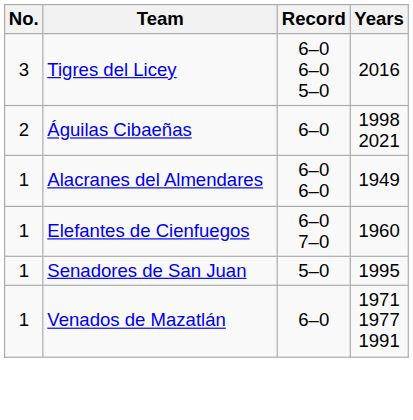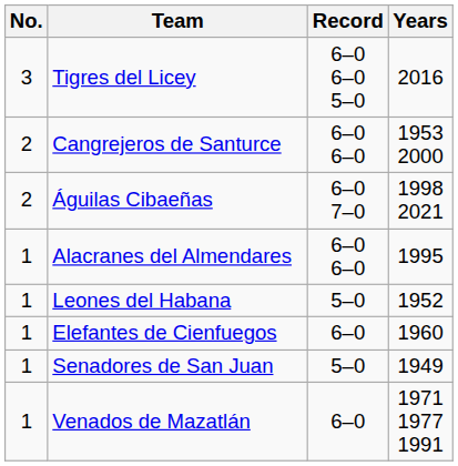 <table class="wikitable">
 <tr>
 <th>No.</th>
 <th>Team</th>
 <th>Record</th>
 <th>Years</th>
 </tr>
 <tr>
 <td align="center">3</td>
 <td> <a href='#'>Tigres del Licey</a></td>
 <td align="center">6–0<br>6–0<br>5–0</td>
 <td align="center">2016</td>
 </tr>
 <tr>
 <td align="center">2</td>
+<td> <a href='#'>Cangrejeros de Santurce</a></td>
+<td align="center">6–0<br>6–0</td>
+<td align="center">1953<br>2000</td>
+</tr>
+<tr>
+<td align="center">2</td>
 <td> <a href='#'>Águilas Cibaeñas</a></td>
-<td align="center">6–0</td>
+<td align="center">6–0<br>7–0</td>
 <td align="center">1998<br>2021</td>
 </tr>
 <tr>
 <td align="center">1</td>
 <td> <a href='#'>Alacranes del Almendares</a>  </td>
 <td align="center">6–0<br>6–0</td>
-<td align="center">1949</td>
+<td align="center">1995</td>
+</tr>
+<tr>
+<td align="center">1</td>
+<td> <a href='#'>Leones del Habana</a></td>
+<td align="center">5–0</td>
+<td align="center">1952</td>
 </tr>
 <tr>
 <td align="center">1</td>
 <td> <a href='#'>Elefantes de Cienfuegos</a></td>
-<td align="center">6–0<br>7–0</td>
+<td align="center">6–0</td>
 <td align="center">1960</td>
 </tr>
 <tr>
 <td align="center">1</td>
 <td> <a href='#'>Senadores de San Juan</a></td>
 <td align="center">5–0</td>
-<td align="center">1995</td>
+<td align="center">1949</td>
 </tr>
 <tr>
 <td align="center">1</td>
 <td> <a href='#'>Venados de Mazatlán</a></td>
 <td align="center">6–0</td>
 <td align="center">1971<br>1977<br>1991</td>
 </tr>
 </table>
